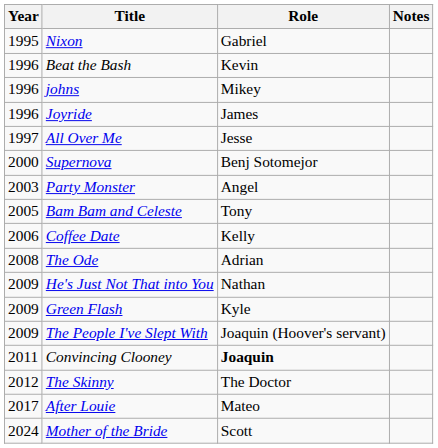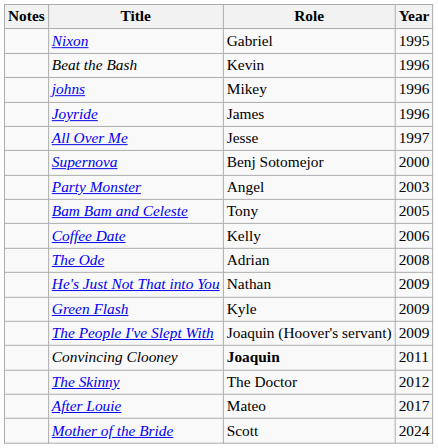 <table class="wikitable">
 <tr>
-<th>Year</th>
+<th>Notes</th>
 <th>Title</th>
 <th>Role</th>
-<th>Notes</th>
+<th>Year</th>
 </tr>
 <tr>
-<td>1995</td>
+<td></td>
 <td><em><a href='#'>Nixon</a></em></td>
 <td>Gabriel</td>
-<td></td>
+<td>1995</td>
 </tr>
 <tr>
-<td>1996</td>
+<td></td>
 <td><em>Beat the Bash</em></td>
 <td>Kevin</td>
-<td></td>
+<td>1996</td>
 </tr>
 <tr>
-<td>1996</td>
+<td></td>
 <td><em><a href='#'>johns</a></em></td>
 <td>Mikey</td>
-<td></td>
+<td>1996</td>
 </tr>
 <tr>
-<td>1996</td>
+<td></td>
 <td><em><a href='#'>Joyride</a></em></td>
 <td>James</td>
-<td></td>
+<td>1996</td>
 </tr>
 <tr>
-<td>1997</td>
+<td></td>
 <td><em><a href='#'>All Over Me</a></em></td>
 <td>Jesse</td>
-<td></td>
+<td>1997</td>
 </tr>
 <tr>
-<td>2000</td>
+<td></td>
 <td><em><a href='#'>Supernova</a></em></td>
 <td>Benj Sotomejor</td>
-<td></td>
+<td>2000</td>
 </tr>
 <tr>
-<td>2003</td>
+<td></td>
 <td><em><a href='#'>Party Monster</a></em></td>
 <td>Angel</td>
-<td></td>
+<td>2003</td>
 </tr>
 <tr>
-<td>2005</td>
+<td></td>
 <td><em><a href='#'>Bam Bam and Celeste</a></em></td>
 <td>Tony</td>
-<td></td>
+<td>2005</td>
 </tr>
 <tr>
-<td>2006</td>
+<td></td>
 <td><em><a href='#'>Coffee Date</a></em></td>
 <td>Kelly</td>
-<td></td>
+<td>2006</td>
 </tr>
 <tr>
-<td>2008</td>
+<td></td>
 <td><em><a href='#'>The Ode</a></em></td>
 <td>Adrian</td>
-<td></td>
+<td>2008</td>
 </tr>
 <tr>
-<td>2009</td>
+<td></td>
 <td><em><a href='#'>He's Just Not That into You</a></em></td>
 <td>Nathan</td>
-<td></td>
+<td>2009</td>
 </tr>
 <tr>
-<td>2009</td>
+<td></td>
 <td><em><a href='#'>Green Flash</a></em></td>
 <td>Kyle</td>
-<td></td>
+<td>2009</td>
 </tr>
 <tr>
-<td>2009</td>
+<td></td>
 <td><em><a href='#'>The People I've Slept With</a></em></td>
 <td>Joaquin (Hoover's servant)</td>
-<td></td>
+<td>2009</td>
 </tr>
 <tr>
-<td>2011</td>
+<td></td>
 <td><em>Convincing Clooney</em></td>
 <td><strong>Joaquin</strong></td>
-<td></td>
+<td>2011</td>
 </tr>
 <tr>
-<td>2012</td>
+<td></td>
 <td><em><a href='#'>The Skinny</a></em></td>
 <td>The Doctor</td>
-<td></td>
+<td>2012</td>
 </tr>
 <tr>
-<td>2017</td>
+<td></td>
 <td><em><a href='#'>After Louie</a></em></td>
 <td>Mateo</td>
-<td></td>
+<td>2017</td>
 </tr>
 <tr>
-<td>2024</td>
+<td></td>
 <td><em><a href='#'>Mother of the Bride</a></em></td>
 <td>Scott</td>
-<td></td>
+<td>2024</td>
 </tr>
 </table>
